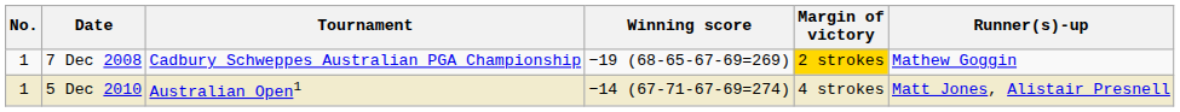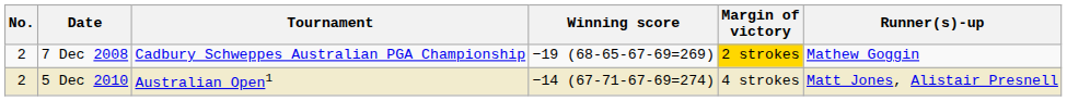 <table class="wikitable" style="font-size:95%;">
 <tr>
 <th>No.</th>
 <th>Date</th>
 <th>Tournament</th>
 <th>Winning score</th>
 <th>Margin of<br>victory</th>
 <th>Runner(s)-up</th>
 </tr>
 <tr>
-<td align=center>1</td>
+<td align=center>2</td>
 <td align=right>7 Dec <a href='#'>2008</a></td>
 <td><a href='#'>Cadbury Schweppes Australian PGA Championship</a></td>
 <td>−19 (68-65-67-69=269)</td>
 <td style="background: gold;">2 strokes</td>
 <td> <a href='#'>Mathew Goggin</a></td>
 </tr>
 <tr style="background:#f2ecce;">
-<td align=center>1</td>
+<td align=center>2</td>
 <td align=right>5 Dec <a href='#'>2010</a></td>
 <td><a href='#'>Australian Open</a><sup>1</sup></td>
 <td>−14 (67-71-67-69=274)</td>
 <td>4 strokes</td>
 <td> <a href='#'>Matt Jones</a>,  <a href='#'>Alistair Presnell</a></td>
 </tr>
 </table>
